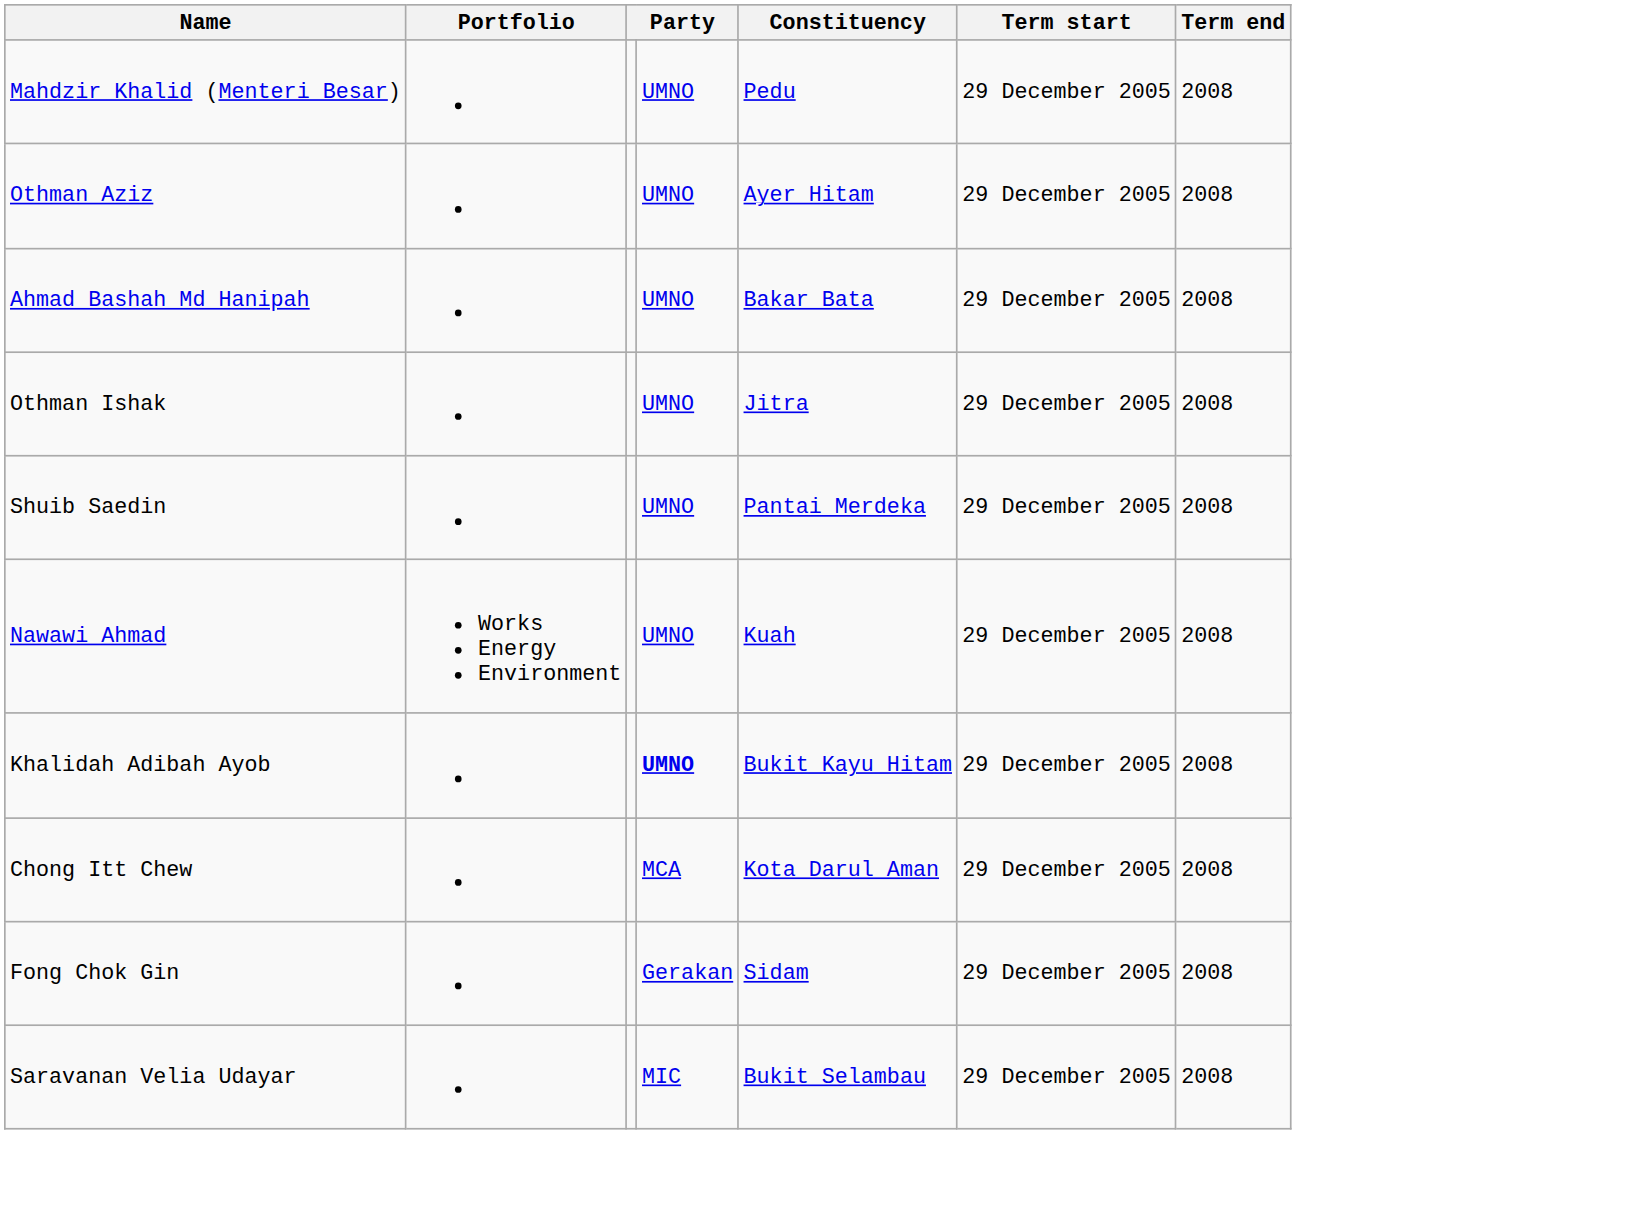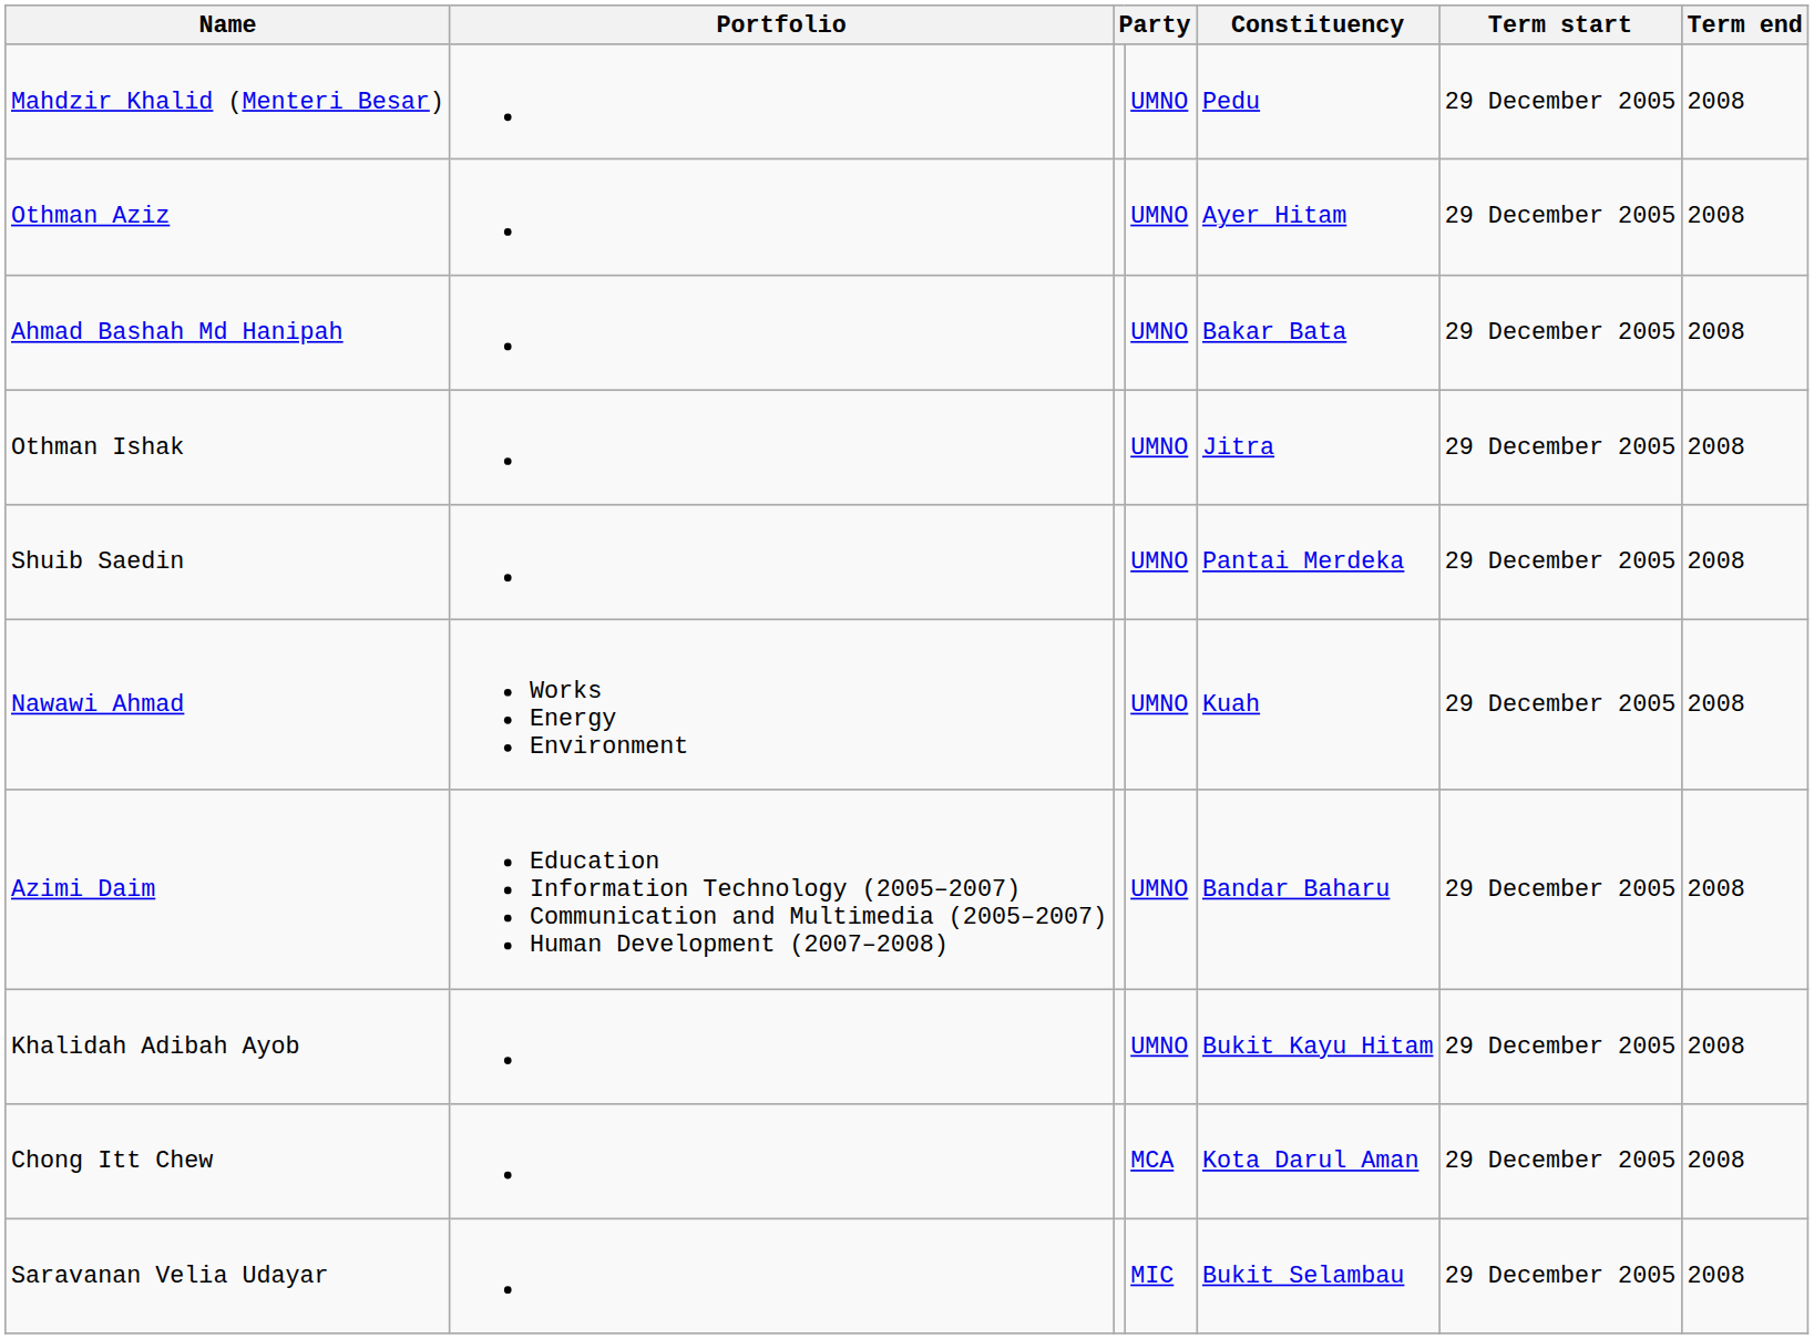 <table class="wikitable">
 <tr>
 <th>Name</th>
 <th>Portfolio</th>
 <th colspan=2>Party</th>
 <th>Constituency</th>
 <th>Term start</th>
 <th>Term end</th>
 </tr>
 <tr>
 <td><a href='#'>Mahdzir Khalid</a> (<a href='#'>Menteri Besar</a>)</td>
 <td><br><ul><li></li></ul></td>
 <td bgcolor=></td>
 <td><a href='#'>UMNO</a></td>
 <td><a href='#'>Pedu</a></td>
 <td>29 December 2005</td>
 <td>2008</td>
 </tr>
 <tr>
 <td><a href='#'>Othman Aziz</a></td>
 <td><br><ul><li></li></ul></td>
 <td bgcolor=></td>
 <td><a href='#'>UMNO</a></td>
 <td><a href='#'>Ayer Hitam</a></td>
 <td>29 December 2005</td>
 <td>2008</td>
 </tr>
 <tr>
 <td><a href='#'>Ahmad Bashah Md Hanipah</a></td>
 <td><br><ul><li></li></ul></td>
 <td bgcolor=></td>
 <td><a href='#'>UMNO</a></td>
 <td><a href='#'>Bakar Bata</a></td>
 <td>29 December 2005</td>
 <td>2008</td>
 </tr>
 <tr>
 <td>Othman Ishak</td>
 <td><br><ul><li></li></ul></td>
 <td bgcolor=></td>
 <td><a href='#'>UMNO</a></td>
 <td><a href='#'>Jitra</a></td>
 <td>29 December 2005</td>
 <td>2008</td>
 </tr>
 <tr>
 <td>Shuib Saedin</td>
 <td><br><ul><li></li></ul></td>
 <td bgcolor=></td>
 <td><a href='#'>UMNO</a></td>
 <td><a href='#'>Pantai Merdeka</a></td>
 <td>29 December 2005</td>
 <td>2008</td>
 </tr>
 <tr>
 <td><a href='#'>Nawawi Ahmad</a></td>
 <td><br><ul><li>Works</li><li>Energy</li><li>Environment</li></ul></td>
 <td bgcolor=></td>
 <td><a href='#'>UMNO</a></td>
 <td><a href='#'>Kuah</a></td>
 <td>29 December 2005</td>
 <td>2008</td>
 </tr>
 <tr>
+<td><a href='#'>Azimi Daim</a></td>
+<td><br><ul><li>Education</li><li>Information Technology (2005–2007)</li><li>Communication and Multimedia (2005–2007)</li><li>Human Development (2007–2008)</li></ul></td>
+<td bgcolor=></td>
+<td><a href='#'>UMNO</a></td>
+<td><a href='#'>Bandar Baharu</a></td>
+<td>29 December 2005</td>
+<td>2008</td>
+</tr>
+<tr>
 <td>Khalidah Adibah Ayob</td>
 <td><br><ul><li></li></ul></td>
 <td bgcolor=></td>
-<td><strong><a href='#'>UMNO</a></strong></td>
+<td><a href='#'>UMNO</a></td>
 <td><a href='#'>Bukit Kayu Hitam</a></td>
 <td>29 December 2005</td>
 <td>2008</td>
 </tr>
 <tr>
 <td>Chong Itt Chew</td>
 <td><br><ul><li></li></ul></td>
 <td bgcolor=></td>
 <td><a href='#'>MCA</a></td>
 <td><a href='#'>Kota Darul Aman</a></td>
 <td>29 December 2005</td>
 <td>2008</td>
 </tr>
 <tr>
-<td>Fong Chok Gin</td>
-<td><br><ul><li></li></ul></td>
-<td bgcolor=></td>
-<td><a href='#'>Gerakan</a></td>
-<td><a href='#'>Sidam</a></td>
-<td>29 December 2005</td>
-<td>2008</td>
-</tr>
-<tr>
 <td>Saravanan Velia Udayar</td>
 <td><br><ul><li></li></ul></td>
 <td bgcolor=></td>
 <td><a href='#'>MIC</a></td>
 <td><a href='#'>Bukit Selambau</a></td>
 <td>29 December 2005</td>
 <td>2008</td>
 </tr>
 </table>
